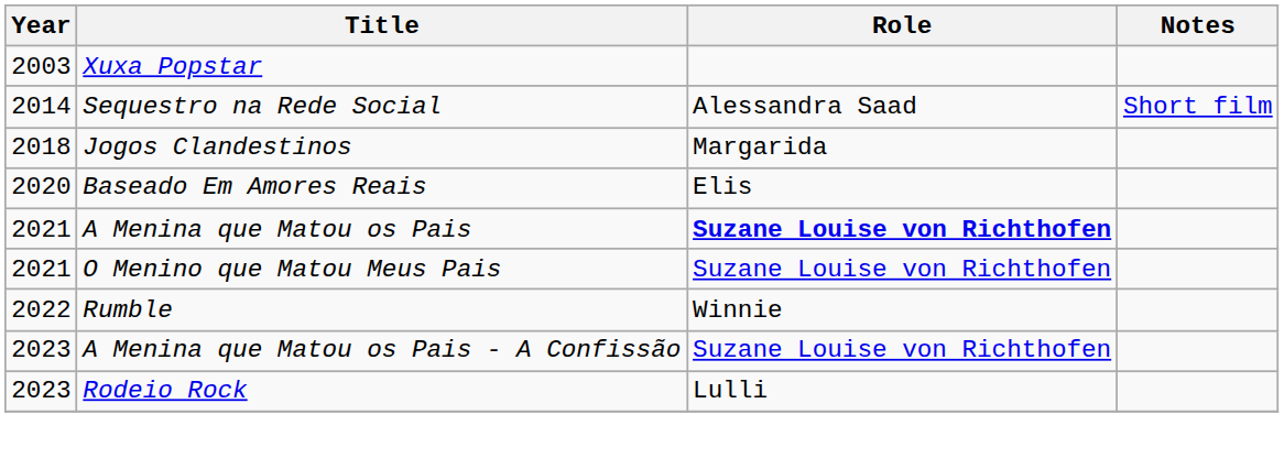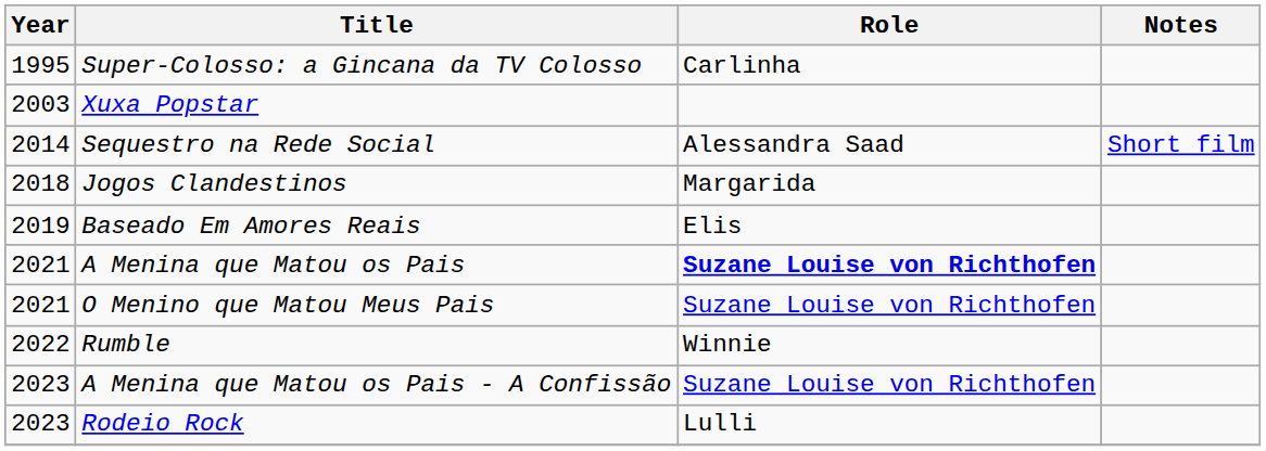 <table class="wikitable">
 <tr>
 <th>Year</th>
 <th>Title</th>
 <th>Role</th>
 <th>Notes</th>
+</tr>
+<tr>
+<td>1995</td>
+<td><em>Super-Colosso: a Gincana da TV Colosso</em></td>
+<td>Carlinha</td>
+<td></td>
 </tr>
 <tr>
 <td>2003</td>
 <td><em><a href='#'>Xuxa Popstar</a></em></td>
 <td></td>
 <td></td>
 </tr>
 <tr>
 <td>2014</td>
 <td><em>Sequestro na Rede Social</em></td>
 <td>Alessandra Saad</td>
 <td><a href='#'>Short film</a></td>
 </tr>
 <tr>
 <td>2018</td>
 <td><em>Jogos Clandestinos</em></td>
 <td>Margarida</td>
 <td></td>
 </tr>
 <tr>
-<td>2020</td>
+<td>2019</td>
 <td><em>Baseado Em Amores Reais</em></td>
 <td>Elis</td>
 <td></td>
 </tr>
 <tr>
 <td>2021</td>
 <td><em>A Menina que Matou os Pais</em></td>
 <td><strong><a href='#'>Suzane Louise von Richthofen</a></strong></td>
 <td></td>
 </tr>
 <tr>
 <td>2021</td>
 <td><em>O Menino que Matou Meus Pais</em></td>
 <td><a href='#'>Suzane Louise von Richthofen</a></td>
 <td></td>
 </tr>
 <tr>
 <td>2022</td>
 <td><em>Rumble</em></td>
 <td>Winnie</td>
 <td></td>
 </tr>
 <tr>
 <td>2023</td>
 <td><em>A Menina que Matou os Pais - A Confissão</em></td>
 <td><a href='#'>Suzane Louise von Richthofen</a></td>
 <td></td>
 </tr>
 <tr>
 <td>2023</td>
 <td><em><a href='#'>Rodeio Rock</a></em></td>
 <td>Lulli</td>
 <td></td>
 </tr>
 <tr>
 </tr>
 </table>
